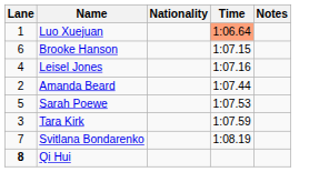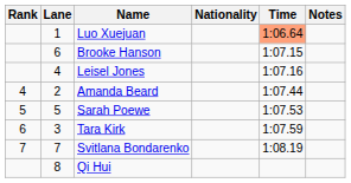 <table class="wikitable sortable" style="text-align: center">
 <tr>
+<th>Rank</th>
 <th>Lane</th>
 <th>Name</th>
 <th>Nationality</th>
 <th>Time</th>
 <th>Notes</th>
 </tr>
 <tr>
+<td></td>
 <td>1</td>
 <td align=left><a href='#'>Luo Xuejuan</a></td>
 <td align=left></td>
 <td style="background: lightsalmon;">1:06.64</td>
 <td></td>
 </tr>
 <tr>
+<td></td>
 <td>6</td>
 <td align=left><a href='#'>Brooke Hanson</a></td>
 <td align=left></td>
 <td>1:07.15</td>
 <td></td>
 </tr>
 <tr>
+<td></td>
 <td>4</td>
 <td align=left><a href='#'>Leisel Jones</a></td>
 <td align=left></td>
 <td>1:07.16</td>
 <td></td>
 </tr>
 <tr>
+<td>4</td>
 <td>2</td>
 <td align=left><a href='#'>Amanda Beard</a></td>
 <td align=left></td>
 <td>1:07.44</td>
 <td></td>
 </tr>
 <tr>
 <td>5</td>
+<td>5</td>
 <td align=left><a href='#'>Sarah Poewe</a></td>
 <td align=left></td>
 <td>1:07.53</td>
 <td></td>
 </tr>
 <tr>
+<td>6</td>
 <td>3</td>
 <td align=left><a href='#'>Tara Kirk</a></td>
 <td align=left></td>
 <td>1:07.59</td>
 <td></td>
 </tr>
 <tr>
 <td>7</td>
+<td>7</td>
 <td align=left><a href='#'>Svitlana Bondarenko</a></td>
 <td align=left></td>
 <td>1:08.19</td>
 <td></td>
 </tr>
 <tr>
-<td><strong>8</strong></td>
+<td></td>
+<td>8</td>
 <td align=left><a href='#'>Qi Hui</a></td>
 <td align=left></td>
 <td></td>
 <td></td>
 </tr>
 </table>
